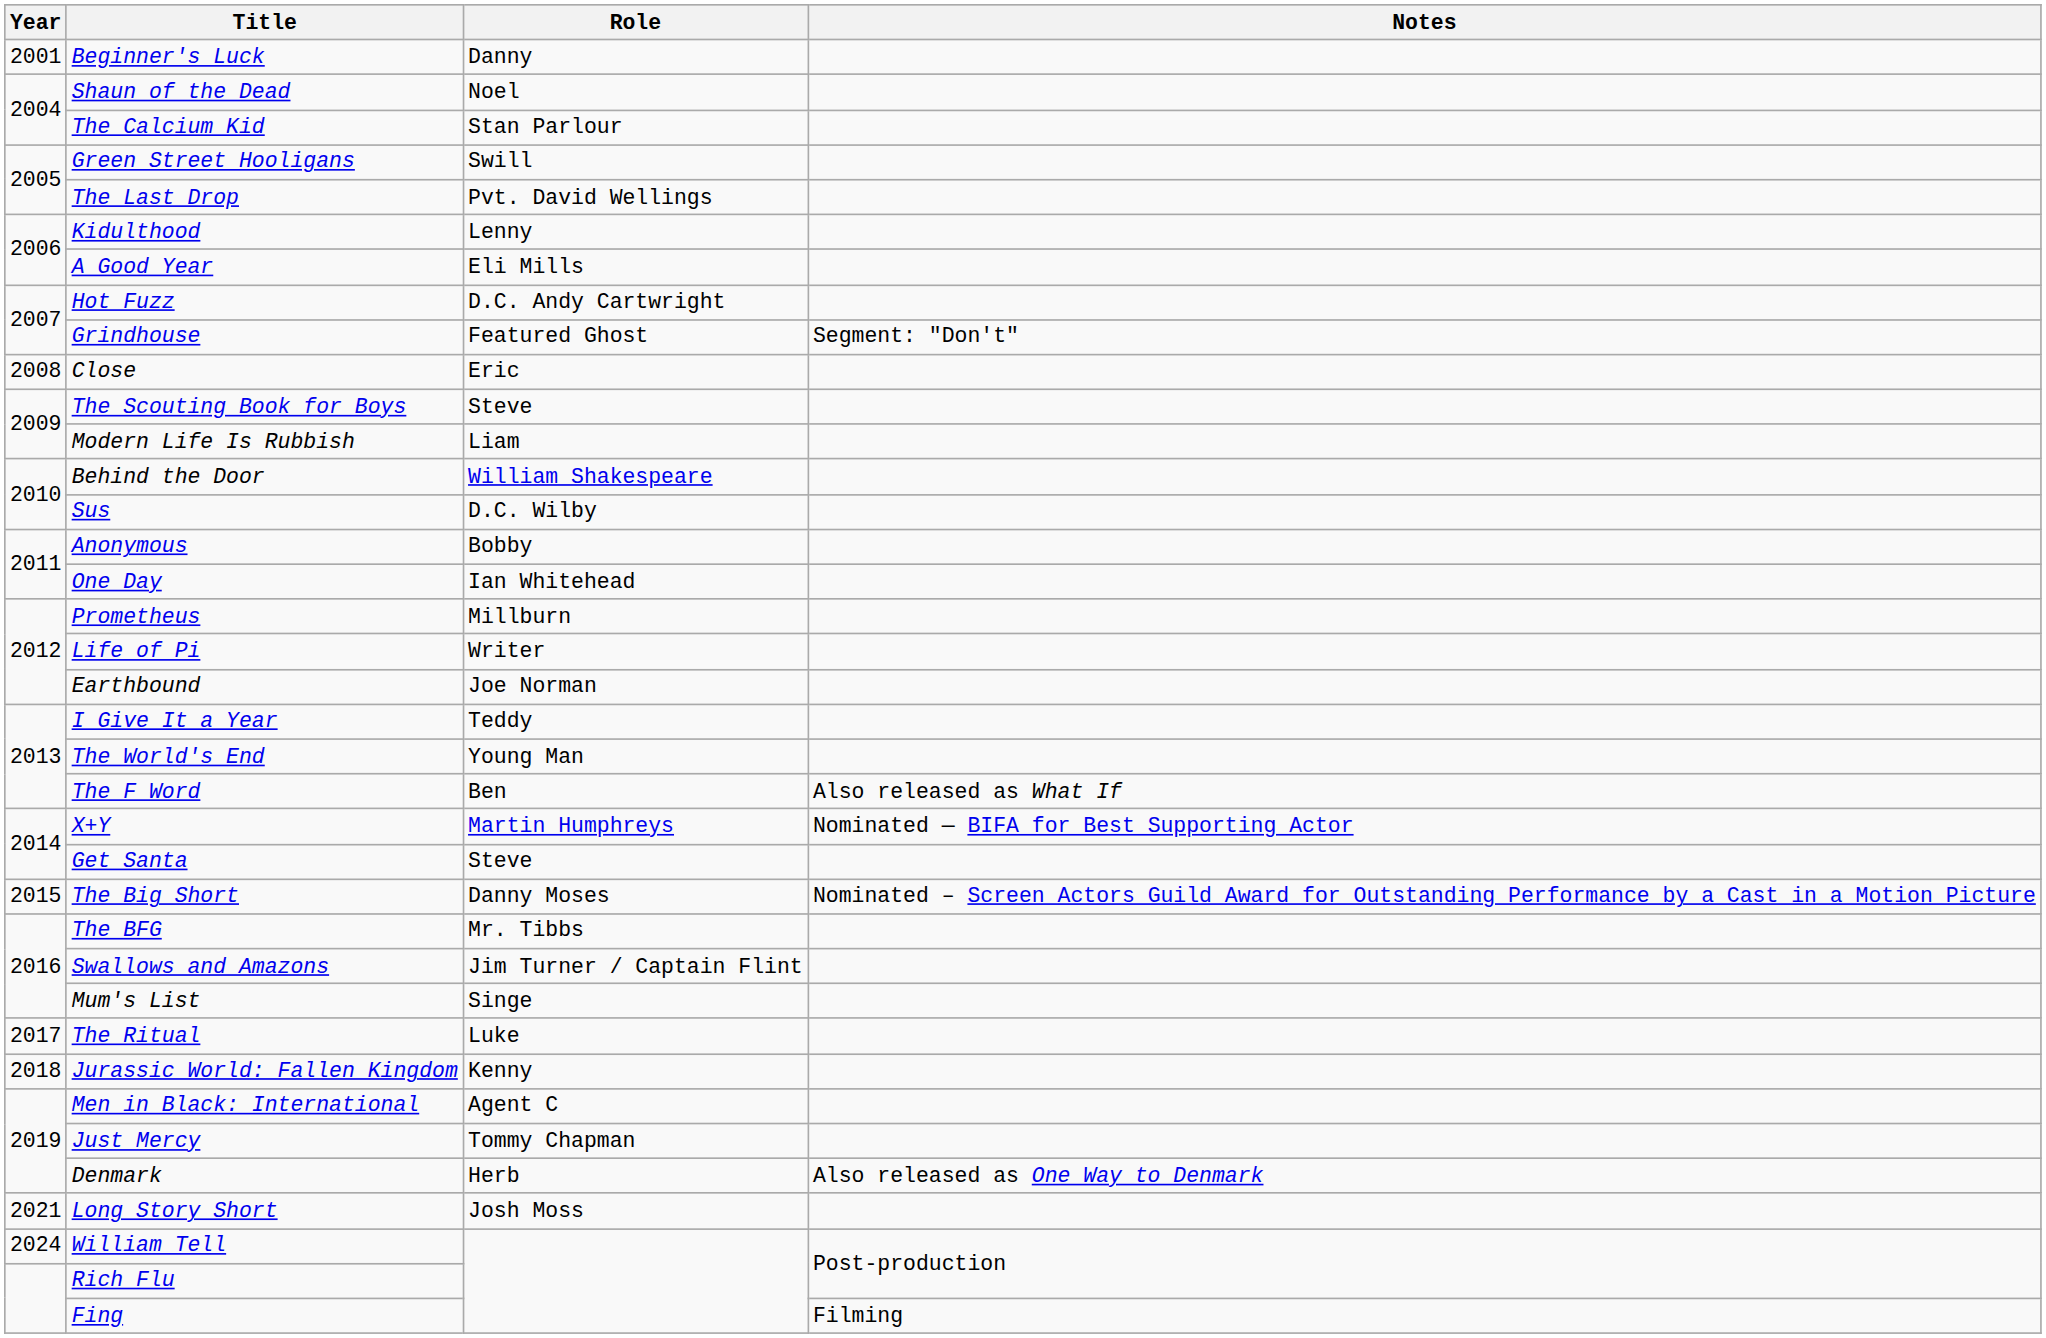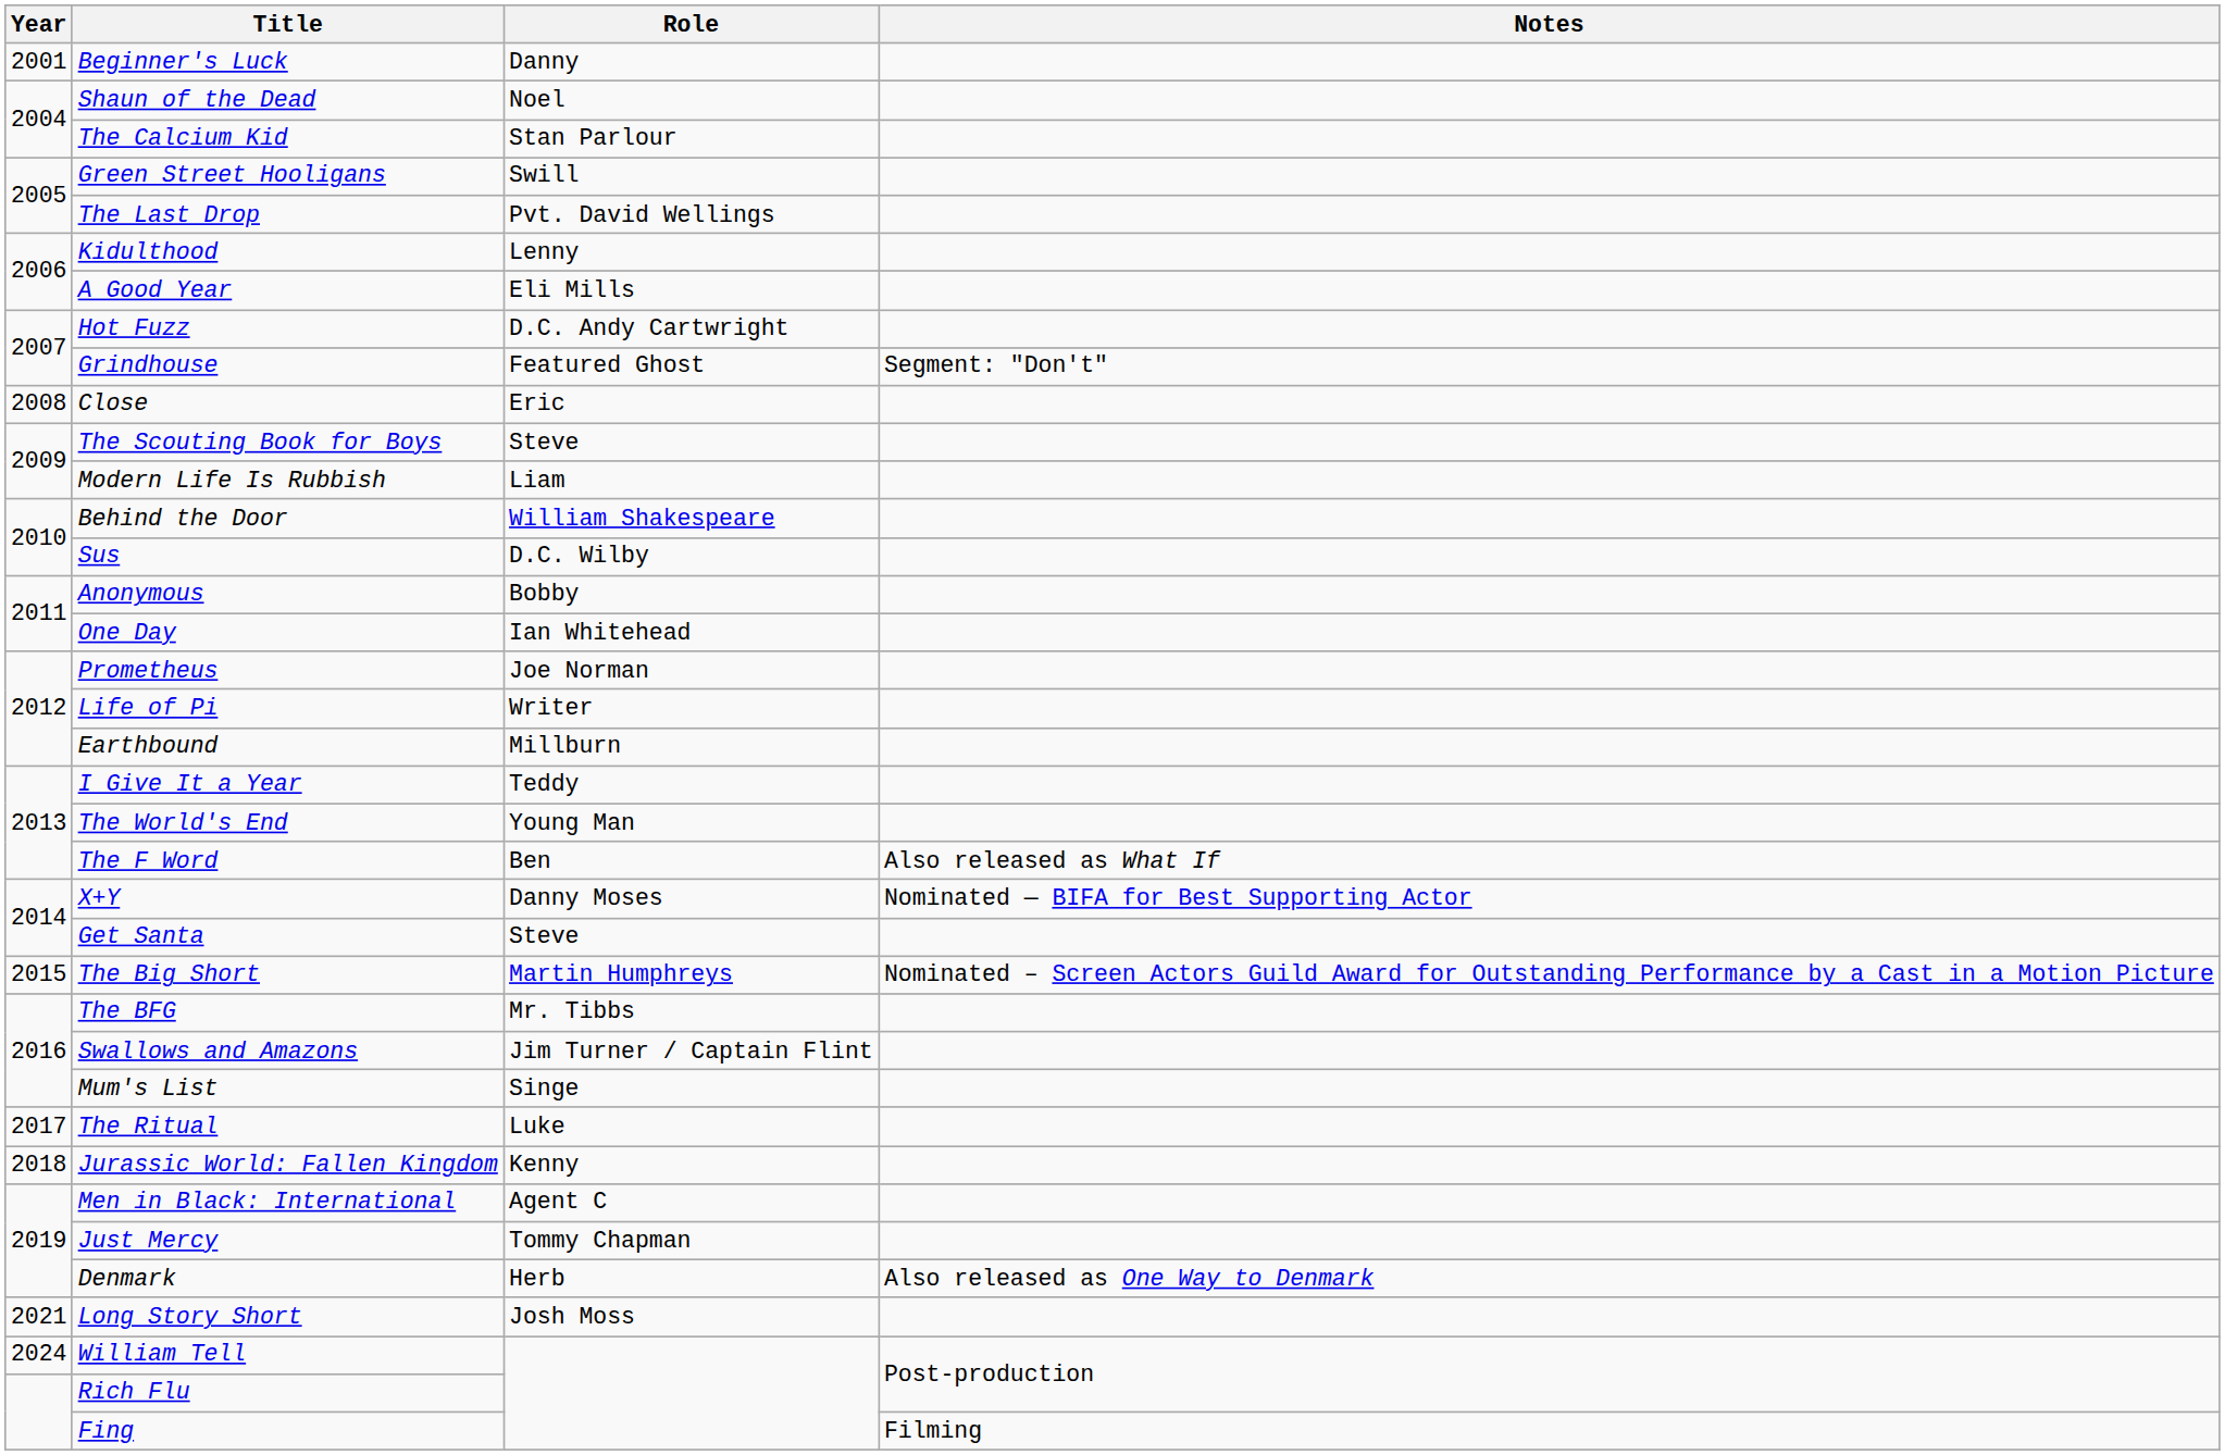 <table class="wikitable sortable">
 <tr>
 <th>Year</th>
 <th>Title</th>
 <th>Role</th>
 <th class="unsortable">Notes</th>
 </tr>
 <tr>
 <td>2001</td>
 <td><em><a href='#'>Beginner's Luck</a></em></td>
 <td>Danny</td>
 <td></td>
 </tr>
 <tr>
 <td rowspan="2">2004</td>
 <td><em><a href='#'>Shaun of the Dead</a></em></td>
 <td>Noel</td>
 <td></td>
 </tr>
 <tr>
 <td><em><a href='#'>The Calcium Kid</a></em></td>
 <td>Stan Parlour</td>
 <td></td>
 </tr>
 <tr>
 <td rowspan="2">2005</td>
 <td><em><a href='#'>Green Street Hooligans</a></em></td>
 <td>Swill</td>
 <td></td>
 </tr>
 <tr>
 <td><em><a href='#'>The Last Drop</a></em></td>
 <td>Pvt. David Wellings</td>
 <td></td>
 </tr>
 <tr>
 <td rowspan="2">2006</td>
 <td><em><a href='#'>Kidulthood</a></em></td>
 <td>Lenny</td>
 <td></td>
 </tr>
 <tr>
 <td><em><a href='#'>A Good Year</a></em></td>
 <td>Eli Mills</td>
 <td></td>
 </tr>
 <tr>
 <td rowspan="2">2007</td>
 <td><em><a href='#'>Hot Fuzz</a></em></td>
 <td>D.C. Andy Cartwright</td>
 <td></td>
 </tr>
 <tr>
 <td><em><a href='#'>Grindhouse</a></em></td>
 <td>Featured Ghost</td>
 <td>Segment: "Don't"</td>
 </tr>
 <tr>
 <td>2008</td>
 <td><em>Close</em></td>
 <td>Eric</td>
 <td></td>
 </tr>
 <tr>
 <td rowspan="2">2009</td>
 <td><em><a href='#'>The Scouting Book for Boys</a></em></td>
 <td>Steve</td>
 <td></td>
 </tr>
 <tr>
 <td><em>Modern Life Is Rubbish</em></td>
 <td>Liam</td>
 <td></td>
 </tr>
 <tr>
 <td rowspan="2">2010</td>
 <td><em>Behind the Door</em></td>
 <td><a href='#'>William Shakespeare</a></td>
 <td></td>
 </tr>
 <tr>
 <td><em><a href='#'>Sus</a></em></td>
 <td>D.C. Wilby</td>
 <td></td>
 </tr>
 <tr>
 <td rowspan="2">2011</td>
 <td><em><a href='#'>Anonymous</a></em></td>
 <td>Bobby</td>
 <td></td>
 </tr>
 <tr>
 <td><em><a href='#'>One Day</a></em></td>
 <td>Ian Whitehead</td>
 <td></td>
 </tr>
 <tr>
 <td rowspan="3">2012</td>
 <td><em><a href='#'>Prometheus</a></em></td>
-<td>Millburn</td>
+<td>Joe Norman</td>
 <td></td>
 </tr>
 <tr>
 <td><em><a href='#'>Life of Pi</a></em></td>
 <td>Writer</td>
 <td></td>
 </tr>
 <tr>
 <td><em>Earthbound</em></td>
-<td>Joe Norman</td>
+<td>Millburn</td>
 <td></td>
 </tr>
 <tr>
 <td rowspan="3">2013</td>
 <td><em><a href='#'>I Give It a Year</a></em></td>
 <td>Teddy</td>
 <td></td>
 </tr>
 <tr>
 <td><em><a href='#'>The World's End</a></em></td>
 <td>Young Man</td>
 <td></td>
 </tr>
 <tr>
 <td><em><a href='#'>The F Word</a></em></td>
 <td>Ben</td>
 <td>Also released as <em>What If</em></td>
 </tr>
 <tr>
 <td rowspan="2">2014</td>
 <td><em><a href='#'>X+Y</a></em></td>
-<td><a href='#'>Martin Humphreys</a></td>
+<td>Danny Moses</td>
 <td>Nominated — <a href='#'>BIFA for Best Supporting Actor</a></td>
 </tr>
 <tr>
 <td><em><a href='#'>Get Santa</a></em></td>
 <td>Steve</td>
 <td></td>
 </tr>
 <tr>
 <td>2015</td>
 <td><em><a href='#'>The Big Short</a></em></td>
-<td>Danny Moses</td>
+<td><a href='#'>Martin Humphreys</a></td>
 <td>Nominated – <a href='#'>Screen Actors Guild Award for Outstanding Performance by a Cast in a Motion Picture</a></td>
 </tr>
 <tr>
 <td rowspan="3">2016</td>
 <td><em><a href='#'>The BFG</a></em></td>
 <td>Mr. Tibbs</td>
 <td></td>
 </tr>
 <tr>
 <td><em><a href='#'>Swallows and Amazons</a></em></td>
 <td>Jim Turner / Captain Flint</td>
 <td></td>
 </tr>
 <tr>
 <td><em>Mum's List</em></td>
 <td>Singe</td>
 <td></td>
 </tr>
 <tr>
 <td>2017</td>
 <td><em><a href='#'>The Ritual</a></em></td>
 <td>Luke</td>
 <td></td>
 </tr>
 <tr>
 <td>2018</td>
 <td><em><a href='#'>Jurassic World: Fallen Kingdom</a></em></td>
 <td>Kenny</td>
 <td></td>
 </tr>
 <tr>
 <td rowspan="3">2019</td>
 <td><em><a href='#'>Men in Black: International</a></em></td>
 <td>Agent C</td>
 <td></td>
 </tr>
 <tr>
 <td><em><a href='#'>Just Mercy</a></em></td>
 <td>Tommy Chapman</td>
 <td></td>
 </tr>
 <tr>
 <td><em>Denmark</em></td>
 <td>Herb</td>
 <td>Also released as <em><a href='#'>One Way to Denmark</a></em></td>
 </tr>
 <tr>
 <td>2021</td>
 <td><em><a href='#'>Long Story Short</a></em></td>
 <td>Josh Moss</td>
 <td></td>
 </tr>
 <tr>
 <td>2024</td>
 <td><em><a href='#'>William Tell</a></em></td>
 <td rowspan="3"></td>
 <td rowspan="2">Post-production</td>
 </tr>
 <tr>
 <td rowspan="2"></td>
 <td><em><a href='#'>Rich Flu</a></em></td>
 </tr>
 <tr>
 <td><em><a href='#'>Fing</a></em></td>
 <td>Filming</td>
 </tr>
 </table>
